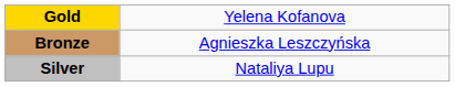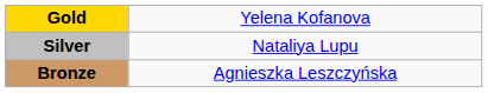 <table class="wikitable" style="text-align:center; " width="35%">
 <tr>
 <td bgcolor="gold"><strong>Gold</strong></td>
 <td><a href='#'>Yelena Kofanova</a><br>  <small><em></em></small></td>
 </tr>
 <tr>
+<td bgcolor="silver"><strong>Silver</strong></td>
+<td><a href='#'>Nataliya Lupu</a><br>  <small><em></em></small></td>
+</tr>
+<tr>
 <td bgcolor="CC9966"><strong>Bronze</strong></td>
 <td><a href='#'>Agnieszka Leszczyńska</a><br>  <small><em></em></small></td>
 </tr>
-<tr>
-<td bgcolor="silver"><strong>Silver</strong></td>
-<td><a href='#'>Nataliya Lupu</a><br>  <small><em></em></small></td>
-</tr>
 </table>
